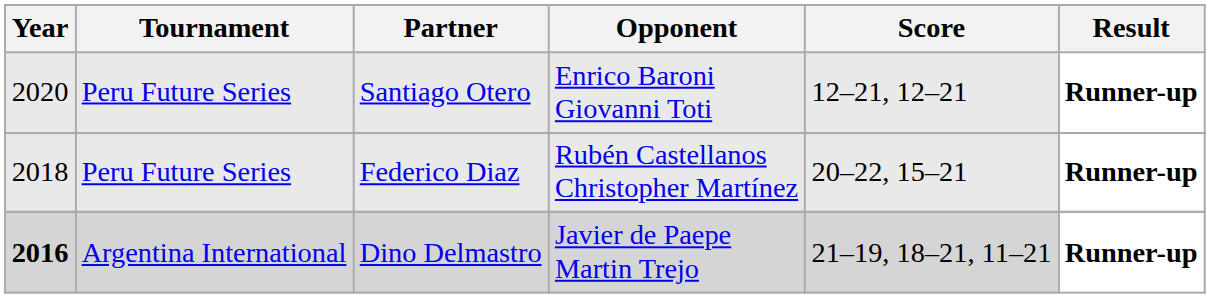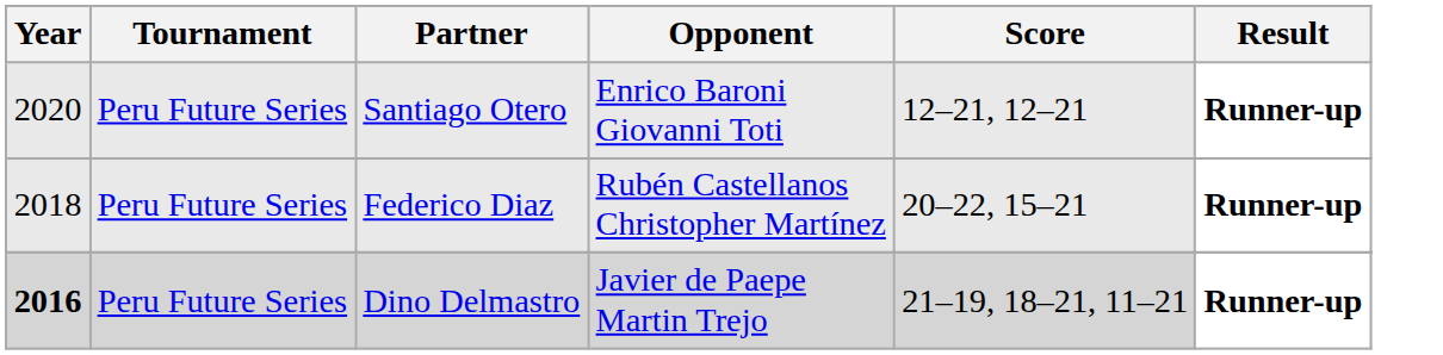 <table class="sortable wikitable" style="font-size: 90%;">
 <tr>
 <th>Year</th>
 <th>Tournament</th>
 <th>Partner</th>
 <th>Opponent</th>
 <th>Score</th>
 <th>Result</th>
 </tr>
 <tr style="background:#E9E9E9">
 <td align="center">2020</td>
 <td align="left"><a href='#'>Peru Future Series</a></td>
 <td align="left"> <a href='#'>Santiago Otero</a></td>
 <td align="left"> <a href='#'>Enrico Baroni</a> <br>  <a href='#'>Giovanni Toti</a></td>
 <td align="left">12–21, 12–21</td>
 <td style="text-align:left; background:white"> <strong>Runner-up</strong></td>
 </tr>
 <tr>
 </tr>
 <tr style="background:#E9E9E9">
 <td align="center">2018</td>
 <td align="left"><a href='#'>Peru Future Series</a></td>
 <td align="left"> <a href='#'>Federico Diaz</a></td>
 <td align="left"> <a href='#'>Rubén Castellanos</a> <br> <a href='#'>Christopher Martínez</a></td>
 <td align="left">20–22, 15–21</td>
 <td style="text-align:left; background:white"> <strong>Runner-up</strong></td>
 </tr>
 <tr>
 </tr>
 <tr style="background:#D5D5D5">
 <td align="center"><strong>2016</strong></td>
-<td align="left"><a href='#'>Argentina International</a></td>
+<td align="left"><a href='#'>Peru Future Series</a></td>
 <td align="left"> <a href='#'>Dino Delmastro</a></td>
 <td align="left"> <a href='#'>Javier de Paepe</a> <br>  <a href='#'>Martin Trejo</a></td>
 <td align="left">21–19, 18–21, 11–21</td>
 <td style="text-align:left; background:white"> <strong>Runner-up</strong></td>
 </tr>
 </table>
